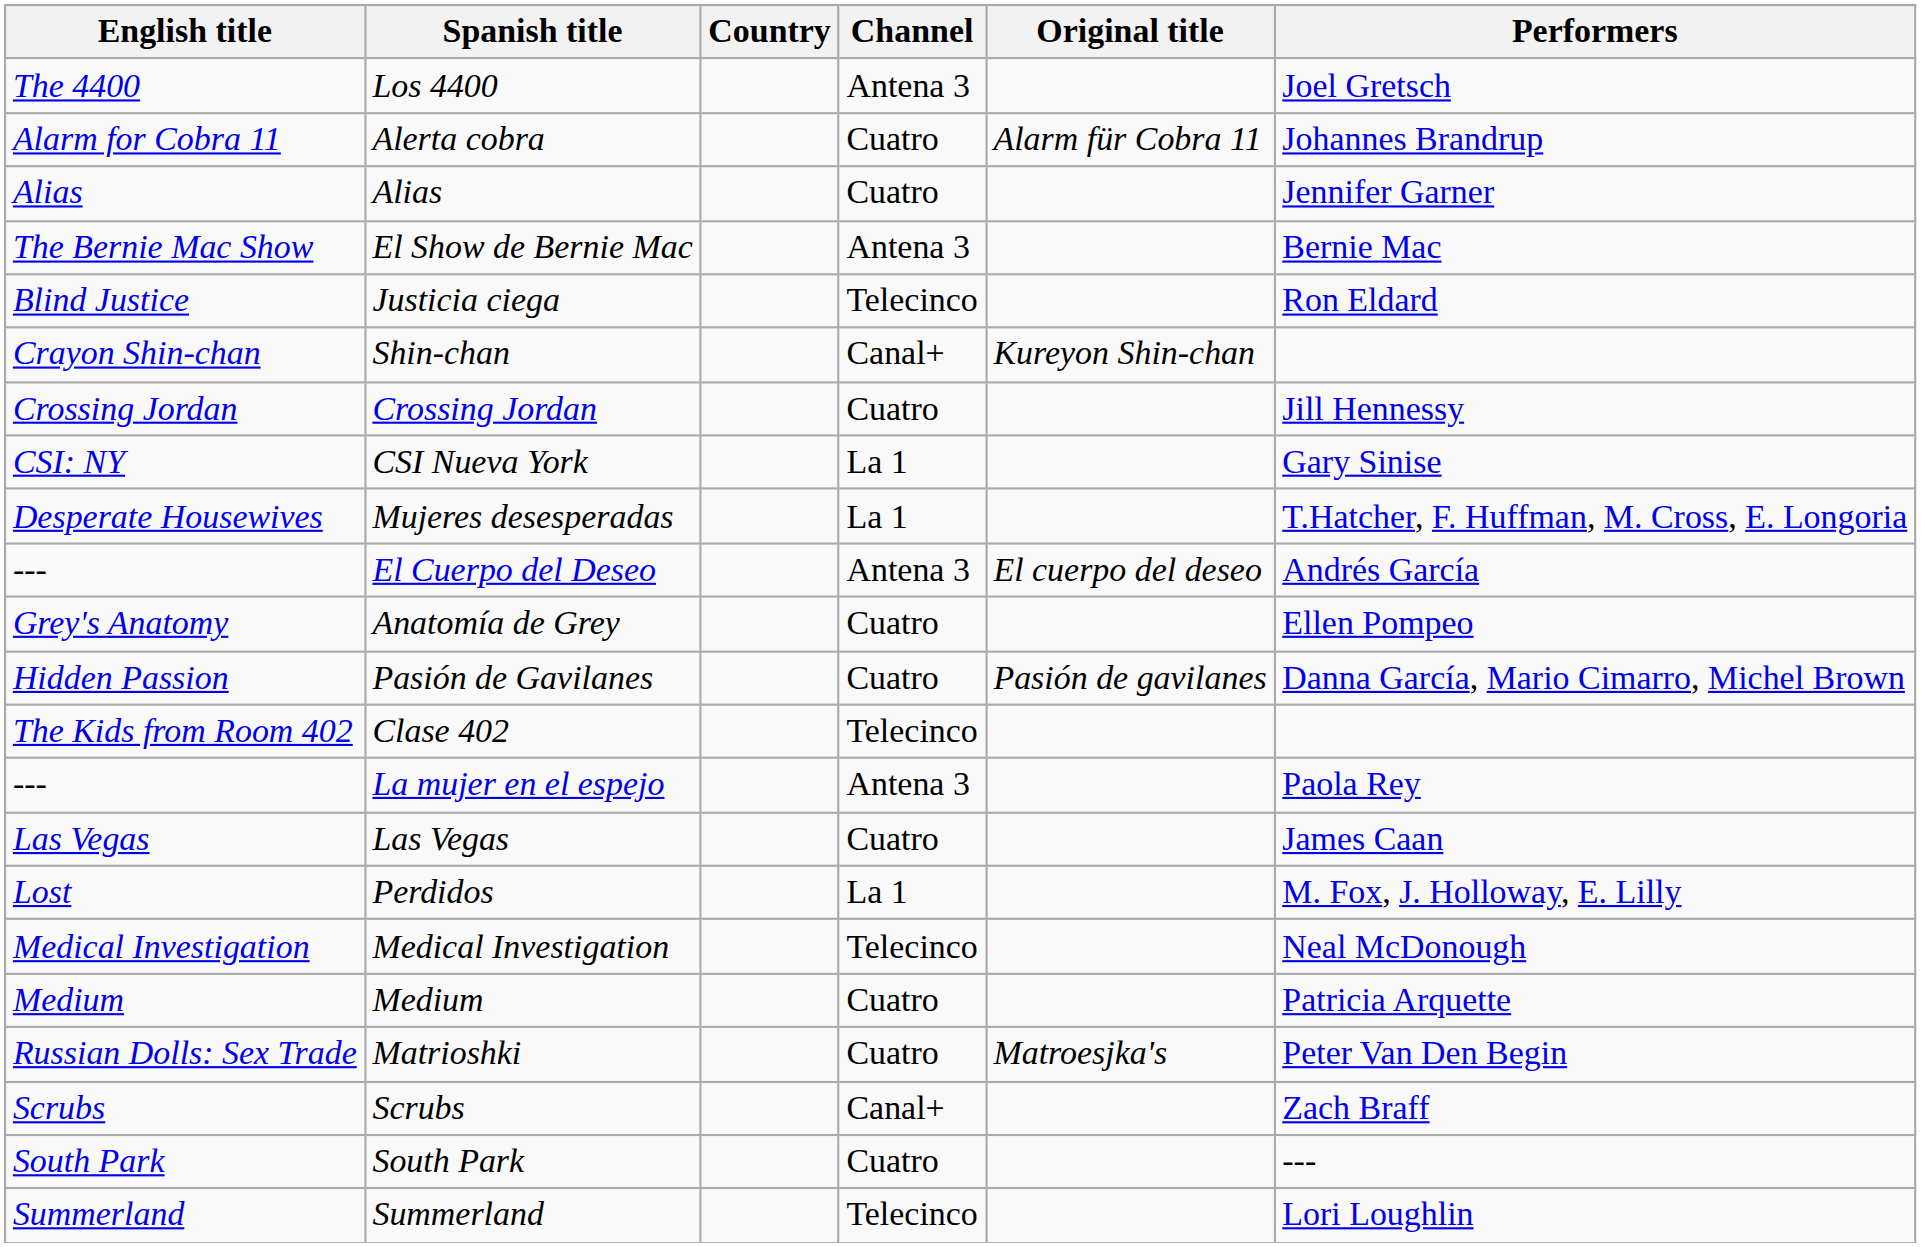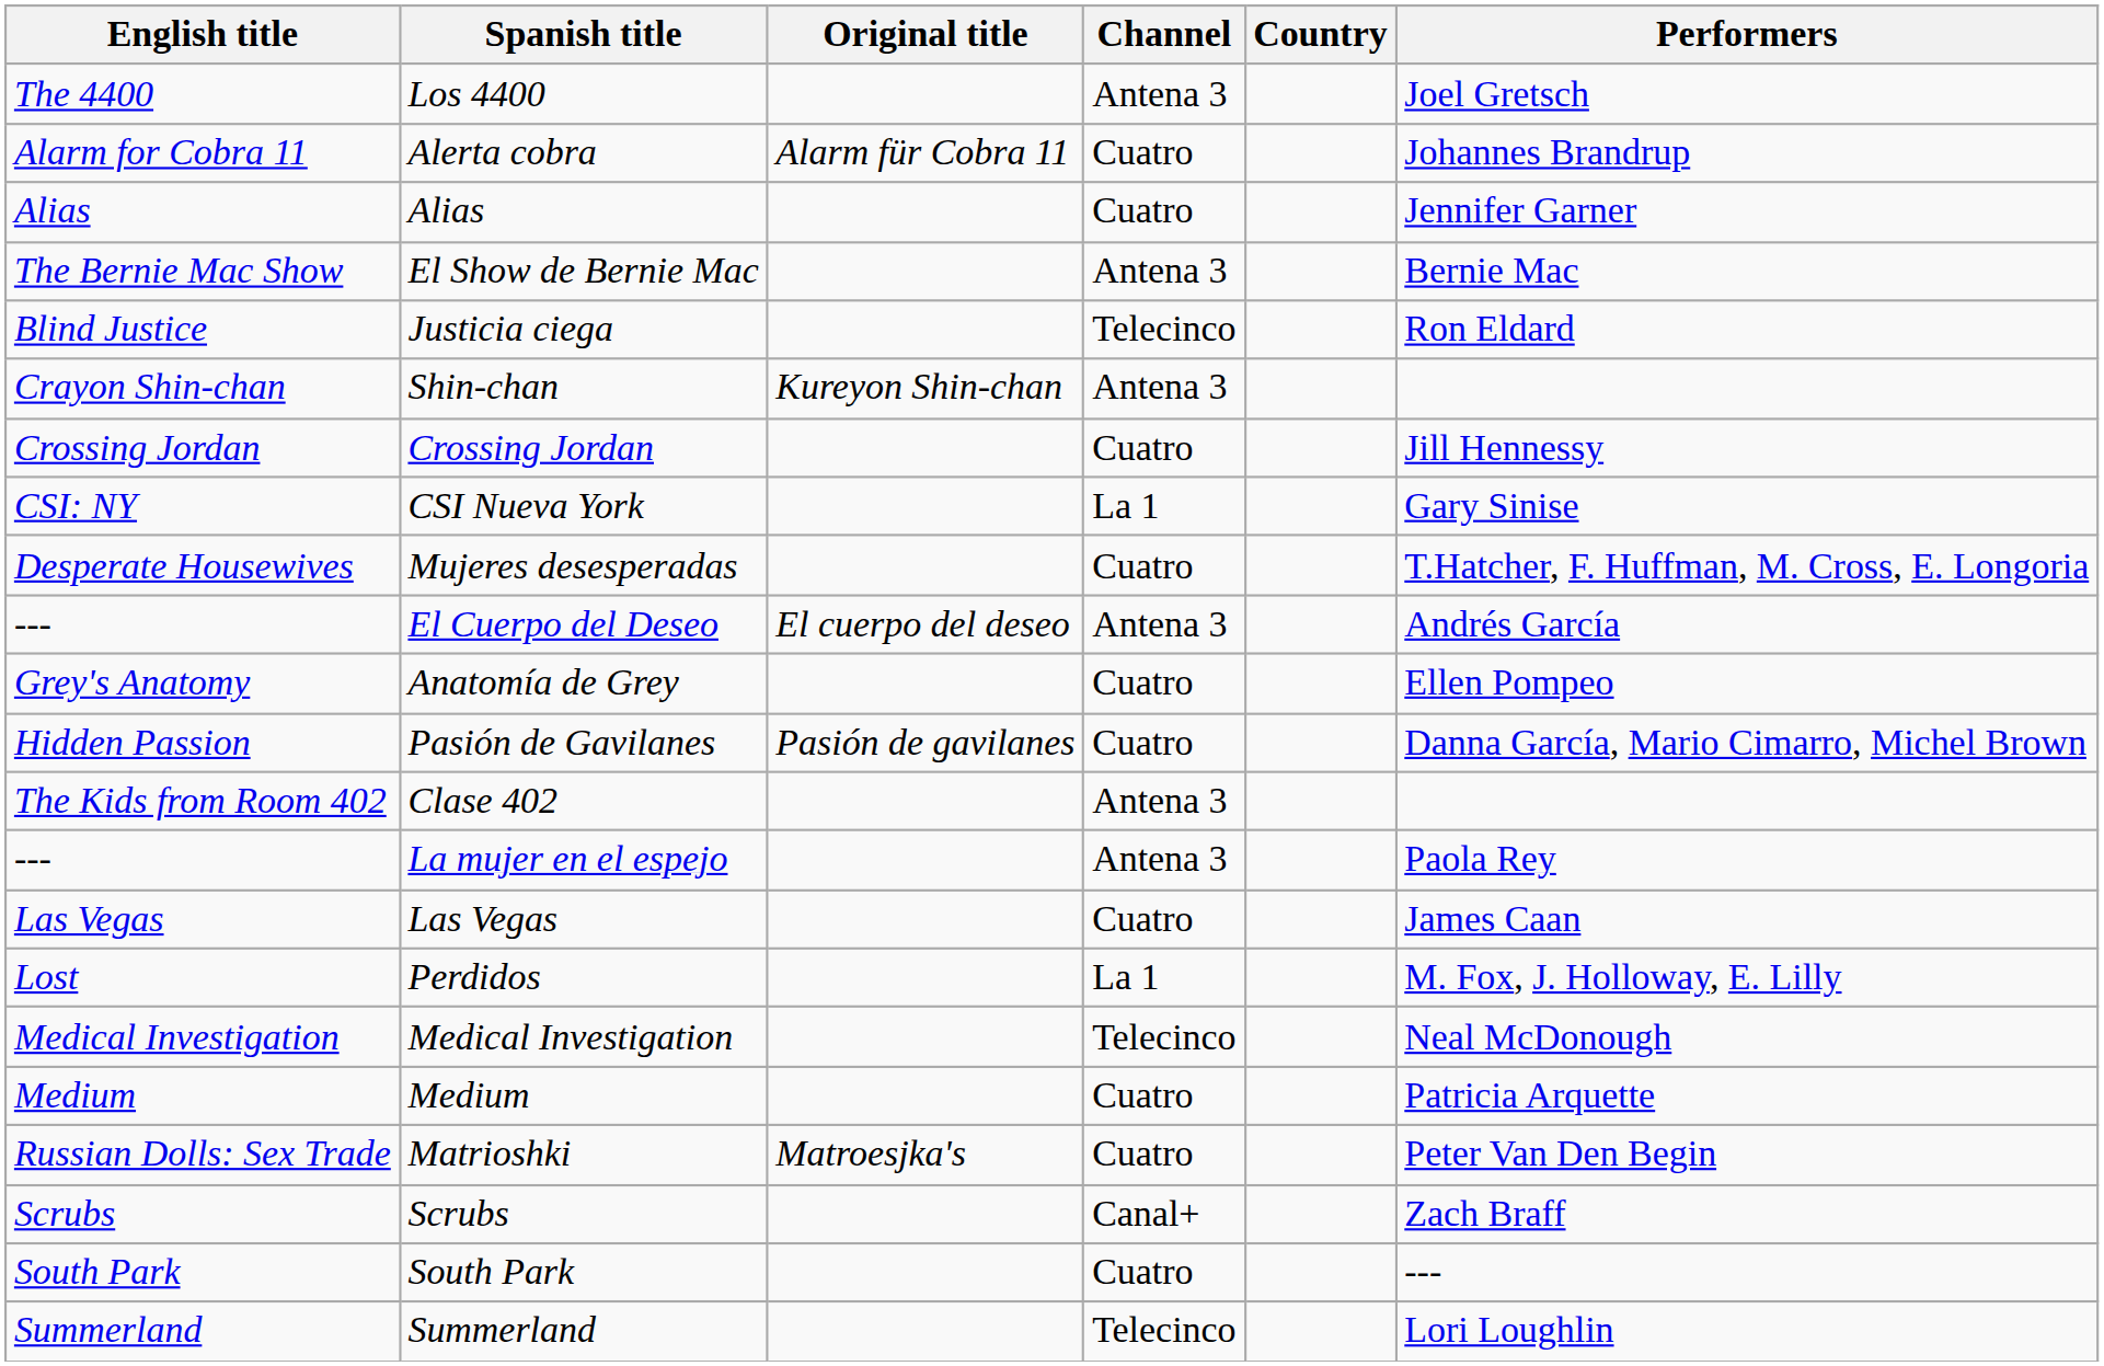 <table class="wikitable sortable">
 <tr bgcolor="#ececec" valign=top>
 <th>English title</th>
 <th>Spanish title</th>
+<th>Original title</th>
+<th>Channel</th>
 <th>Country</th>
-<th>Channel</th>
-<th>Original title</th>
 <th>Performers</th>
 </tr>
 <tr>
 <td><em><a href='#'>The 4400</a> </em></td>
 <td><em>Los 4400</em></td>
 <td></td>
 <td>Antena 3</td>
 <td></td>
 <td><a href='#'>Joel Gretsch</a></td>
 </tr>
 <tr>
 <td><em><a href='#'>Alarm for Cobra 11</a> </em></td>
 <td><em>Alerta cobra </em></td>
+<td><em>Alarm für Cobra 11</em></td>
+<td>Cuatro</td>
 <td></td>
-<td>Cuatro</td>
-<td><em>Alarm für Cobra 11</em></td>
 <td><a href='#'>Johannes Brandrup</a></td>
 </tr>
 <tr>
 <td><em><a href='#'>Alias</a> </em></td>
 <td><em>Alias</em></td>
 <td></td>
 <td>Cuatro</td>
 <td></td>
 <td><a href='#'>Jennifer Garner</a></td>
 </tr>
 <tr>
 <td><em><a href='#'>The Bernie Mac Show</a> </em></td>
 <td><em>El Show de Bernie Mac</em></td>
 <td></td>
 <td>Antena 3</td>
 <td></td>
 <td><a href='#'>Bernie Mac</a></td>
 </tr>
 <tr>
 <td><em><a href='#'>Blind Justice</a> </em></td>
 <td><em>Justicia ciega</em></td>
 <td></td>
 <td>Telecinco</td>
 <td></td>
 <td><a href='#'>Ron Eldard</a></td>
 </tr>
 <tr>
 <td><em><a href='#'>Crayon Shin-chan</a> </em></td>
 <td><em>Shin-chan</em></td>
+<td><em>Kureyon Shin-chan</em></td>
+<td>Antena 3</td>
 <td></td>
-<td>Canal+</td>
-<td><em>Kureyon Shin-chan</em></td>
 <td></td>
 </tr>
 <tr>
 <td><em><a href='#'>Crossing Jordan</a> </em></td>
 <td><em><a href='#'>Crossing Jordan</a></em></td>
 <td></td>
 <td>Cuatro</td>
 <td></td>
 <td><a href='#'>Jill Hennessy</a></td>
 </tr>
 <tr>
 <td><em><a href='#'>CSI: NY</a> </em></td>
 <td><em>CSI Nueva York</em></td>
 <td></td>
 <td>La 1</td>
 <td></td>
 <td><a href='#'>Gary Sinise</a></td>
 </tr>
 <tr>
 <td><em><a href='#'>Desperate Housewives</a> </em></td>
 <td><em>Mujeres desesperadas</em></td>
 <td></td>
-<td>La 1</td>
+<td>Cuatro</td>
 <td></td>
 <td><a href='#'>T.Hatcher</a>, <a href='#'>F. Huffman</a>, <a href='#'>M. Cross</a>, <a href='#'>E. Longoria</a></td>
 </tr>
 <tr>
 <td>---</td>
 <td><em><a href='#'>El Cuerpo del Deseo</a></em></td>
+<td><em>El cuerpo del deseo</em></td>
+<td>Antena 3</td>
 <td></td>
-<td>Antena 3</td>
-<td><em>El cuerpo del deseo</em></td>
 <td><a href='#'>Andrés García</a></td>
 </tr>
 <tr>
 <td><em><a href='#'>Grey's Anatomy</a> </em></td>
 <td><em>Anatomía de Grey</em></td>
 <td></td>
 <td>Cuatro</td>
 <td></td>
 <td><a href='#'>Ellen Pompeo</a></td>
 </tr>
 <tr>
 <td><em><a href='#'>Hidden Passion</a> </em></td>
 <td><em>Pasión de Gavilanes</em></td>
+<td><em>Pasión de gavilanes</em></td>
+<td>Cuatro</td>
 <td></td>
-<td>Cuatro</td>
-<td><em>Pasión de gavilanes</em></td>
 <td><a href='#'>Danna García</a>, <a href='#'>Mario Cimarro</a>, <a href='#'>Michel Brown</a></td>
 </tr>
 <tr>
 <td><em><a href='#'>The Kids from Room 402</a> </em></td>
 <td><em>Clase 402</em></td>
+<td></td>
+<td>Antena 3</td>
 <td> </td>
-<td>Telecinco</td>
-<td></td>
 <td></td>
 </tr>
 <tr>
 <td>---</td>
 <td><em><a href='#'>La mujer en el espejo</a></em></td>
 <td></td>
 <td>Antena 3</td>
 <td></td>
 <td><a href='#'>Paola Rey</a></td>
 </tr>
 <tr>
 <td><em><a href='#'>Las Vegas</a> </em></td>
 <td><em>Las Vegas</em></td>
 <td></td>
 <td>Cuatro</td>
 <td></td>
 <td><a href='#'>James Caan</a></td>
 </tr>
 <tr>
 <td><em><a href='#'>Lost</a> </em></td>
 <td><em>Perdidos</em></td>
 <td></td>
 <td>La 1</td>
 <td></td>
 <td><a href='#'>M. Fox</a>, <a href='#'>J. Holloway</a>, <a href='#'>E. Lilly</a></td>
 </tr>
 <tr>
 <td><em><a href='#'>Medical Investigation</a> </em></td>
 <td><em>Medical Investigation</em></td>
 <td></td>
 <td>Telecinco</td>
 <td></td>
 <td><a href='#'>Neal McDonough</a></td>
 </tr>
 <tr>
 <td><em><a href='#'>Medium</a> </em></td>
 <td><em>Medium</em></td>
 <td></td>
 <td>Cuatro</td>
 <td></td>
 <td><a href='#'>Patricia Arquette</a></td>
 </tr>
 <tr>
 <td><em><a href='#'>Russian Dolls: Sex Trade</a> </em></td>
 <td><em>Matrioshki</em></td>
+<td><em>Matroesjka's</em></td>
+<td>Cuatro</td>
 <td></td>
-<td>Cuatro</td>
-<td><em>Matroesjka's</em></td>
 <td><a href='#'>Peter Van Den Begin</a></td>
 </tr>
 <tr>
 <td><em><a href='#'>Scrubs</a></em> </td>
 <td><em>Scrubs</em></td>
 <td></td>
 <td>Canal+</td>
 <td></td>
 <td><a href='#'>Zach Braff</a></td>
 </tr>
 <tr>
 <td><em><a href='#'>South Park</a></em></td>
 <td><em>South Park</em></td>
 <td></td>
 <td>Cuatro</td>
 <td></td>
 <td>---</td>
 </tr>
 <tr>
 <td><em><a href='#'>Summerland</a> </em></td>
 <td><em>Summerland</em></td>
 <td></td>
 <td>Telecinco</td>
 <td></td>
 <td><a href='#'>Lori Loughlin</a></td>
 </tr>
 </table>
